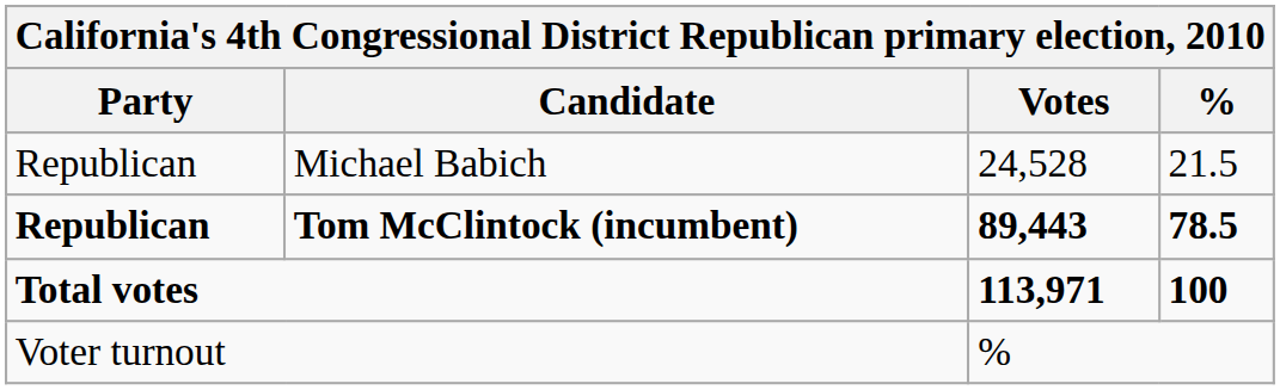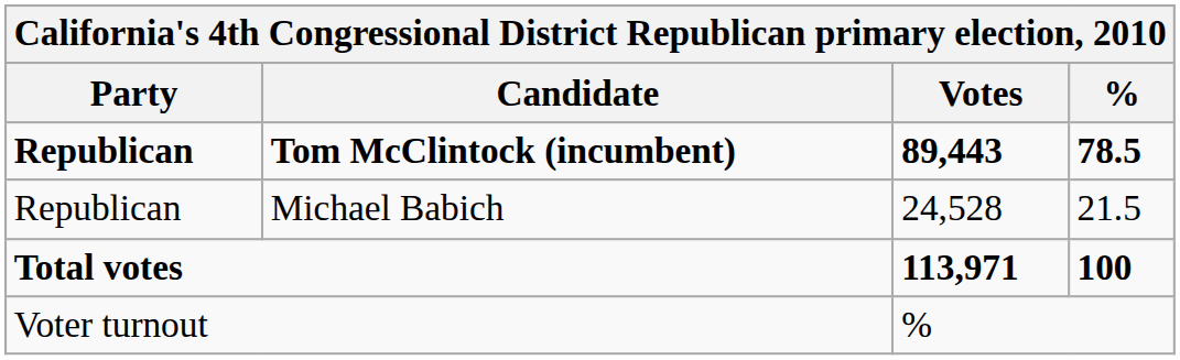 <table class="wikitable">
 <tr>
 <th colspan="4">California's 4th Congressional District Republican primary election, 2010</th>
 </tr>
 <tr>
 <th>Party</th>
 <th>Candidate</th>
 <th>Votes</th>
 <th>%</th>
 </tr>
 <tr>
+<td><strong>Republican</strong></td>
+<td><strong>Tom McClintock (incumbent)</strong></td>
+<td><strong>89,443</strong></td>
+<td><strong>78.5</strong></td>
+</tr>
+<tr>
 <td>Republican</td>
 <td>Michael Babich</td>
 <td>24,528</td>
 <td>21.5</td>
-</tr>
-<tr>
-<td><strong>Republican</strong></td>
-<td><strong>Tom McClintock (incumbent)</strong></td>
-<td><strong>89,443</strong></td>
-<td><strong>78.5</strong></td>
 </tr>
 <tr>
 <td colspan="2"><strong>Total votes</strong></td>
 <td><strong>113,971</strong></td>
 <td><strong>100</strong></td>
 </tr>
 <tr>
 <td colspan="2">Voter turnout</td>
 <td colspan="2">%</td>
 </tr>
 </table>
